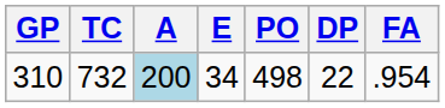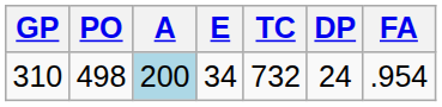 <table class="wikitable">
 <tr>
 <th><a href='#'>GP</a></th>
-<th><a href='#'>TC</a></th>
+<th><a href='#'>PO</a></th>
 <th><a href='#'>A</a></th>
 <th><a href='#'>E</a></th>
-<th><a href='#'>PO</a></th>
+<th><a href='#'>TC</a></th>
 <th><a href='#'>DP</a></th>
 <th><a href='#'>FA</a></th>
 </tr>
 <tr align=center>
 <td>310</td>
-<td>732</td>
+<td>498</td>
 <td style="background: lightblue;">200</td>
 <td>34</td>
-<td>498</td>
-<td>22</td>
+<td>732</td>
+<td>24</td>
 <td>.954</td>
 </tr>
 </table>
